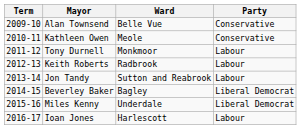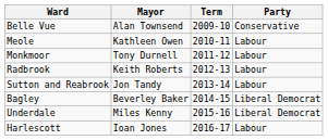 <table class="wikitable">
 <tr>
+<th>Ward</th>
+<th>Mayor</th>
 <th>Term</th>
-<th>Mayor</th>
-<th>Ward</th>
 <th>Party</th>
 </tr>
 <tr>
+<td>Belle Vue</td>
+<td>Alan Townsend</td>
 <td>2009-10</td>
-<td>Alan Townsend</td>
-<td>Belle Vue</td>
 <td>Conservative</td>
 </tr>
 <tr>
+<td>Meole</td>
+<td>Kathleen Owen</td>
 <td>2010-11</td>
-<td>Kathleen Owen</td>
-<td>Meole</td>
-<td>Conservative</td>
-</tr>
-<tr>
-<td>2011-12</td>
-<td>Tony Durnell</td>
-<td>Monkmoor</td>
 <td>Labour</td>
 </tr>
 <tr>
-<td>2012-13</td>
-<td>Keith Roberts</td>
-<td>Radbrook</td>
+<td>Monkmoor</td>
+<td>Tony Durnell</td>
+<td>2011-12</td>
 <td>Labour</td>
 </tr>
 <tr>
-<td>2013-14</td>
-<td>Jon Tandy</td>
-<td>Sutton and Reabrook</td>
+<td>Radbrook</td>
+<td>Keith Roberts</td>
+<td>2012-13</td>
 <td>Labour</td>
 </tr>
 <tr>
+<td>Sutton and Reabrook</td>
+<td>Jon Tandy</td>
+<td>2013-14</td>
+<td>Labour</td>
+</tr>
+<tr>
+<td>Bagley</td>
+<td>Beverley Baker</td>
 <td>2014-15</td>
-<td>Beverley Baker</td>
-<td>Bagley</td>
 <td>Liberal Democrat</td>
 </tr>
 <tr>
+<td>Underdale</td>
+<td>Miles Kenny</td>
 <td>2015-16</td>
-<td>Miles Kenny</td>
-<td>Underdale</td>
 <td>Liberal Democrat</td>
 </tr>
 <tr>
+<td>Harlescott</td>
+<td>Ioan Jones</td>
 <td>2016-17</td>
-<td>Ioan Jones</td>
-<td>Harlescott</td>
 <td>Labour</td>
 </tr>
 </table>
